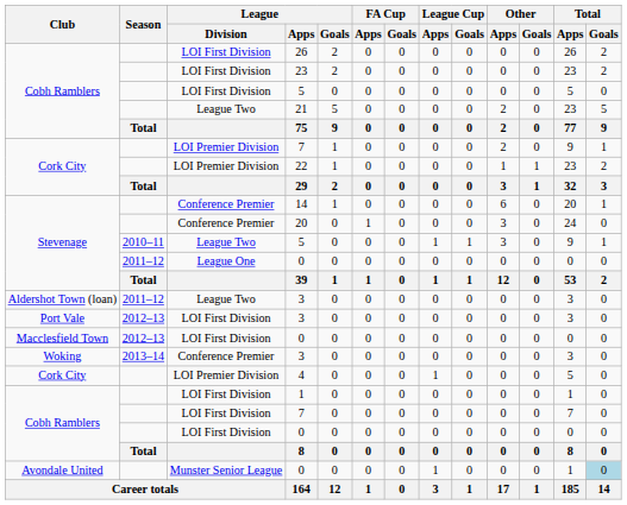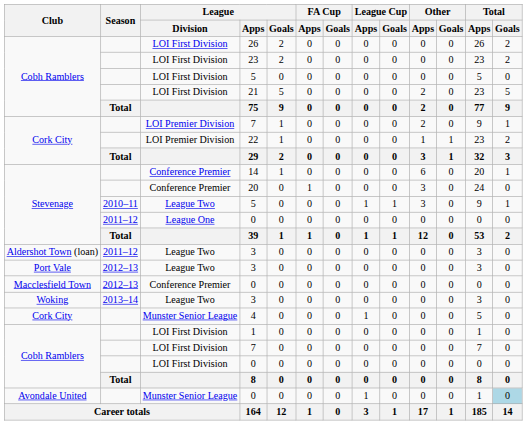 <table class="wikitable" style="text-align: center;">
 <tr>
 <th rowspan="2">Club</th>
 <th rowspan="2">Season</th>
 <th colspan="3">League</th>
 <th colspan="2">FA Cup</th>
 <th colspan="2">League Cup</th>
 <th colspan="2">Other</th>
 <th colspan="2">Total</th>
 </tr>
 <tr>
 <th>Division</th>
 <th>Apps</th>
 <th>Goals</th>
 <th>Apps</th>
 <th>Goals</th>
 <th>Apps</th>
 <th>Goals</th>
 <th>Apps</th>
 <th>Goals</th>
 <th>Apps</th>
 <th>Goals</th>
 </tr>
 <tr>
 <td rowspan="5" valign="center"><a href='#'>Cobh Ramblers</a></td>
 <td></td>
 <td><a href='#'>LOI First Division</a></td>
 <td>26</td>
 <td>2</td>
 <td>0</td>
 <td>0</td>
 <td>0</td>
 <td>0</td>
 <td>0</td>
 <td>0</td>
 <td>26</td>
 <td>2</td>
 </tr>
 <tr>
 <td></td>
 <td>LOI First Division</td>
 <td>23</td>
 <td>2</td>
 <td>0</td>
 <td>0</td>
 <td>0</td>
 <td>0</td>
 <td>0</td>
 <td>0</td>
 <td>23</td>
 <td>2</td>
 </tr>
 <tr>
 <td></td>
 <td>LOI First Division</td>
 <td>5</td>
 <td>0</td>
 <td>0</td>
 <td>0</td>
 <td>0</td>
 <td>0</td>
 <td>0</td>
 <td>0</td>
 <td>5</td>
 <td>0</td>
 </tr>
 <tr>
 <td></td>
-<td>League Two</td>
+<td>LOI First Division</td>
 <td>21</td>
 <td>5</td>
 <td>0</td>
 <td>0</td>
 <td>0</td>
 <td>0</td>
 <td>2</td>
 <td>0</td>
 <td>23</td>
 <td>5</td>
 </tr>
 <tr>
 <th>Total</th>
 <th></th>
 <th>75</th>
 <th>9</th>
 <th>0</th>
 <th>0</th>
 <th>0</th>
 <th>0</th>
 <th>2</th>
 <th>0</th>
 <th>77</th>
 <th>9</th>
 </tr>
 <tr>
 <td rowspan="3" valign="center"><a href='#'>Cork City</a></td>
 <td></td>
 <td><a href='#'>LOI Premier Division</a></td>
 <td>7</td>
 <td>1</td>
 <td>0</td>
 <td>0</td>
 <td>0</td>
 <td>0</td>
 <td>2</td>
 <td>0</td>
 <td>9</td>
 <td>1</td>
 </tr>
 <tr>
 <td></td>
 <td>LOI Premier Division</td>
 <td>22</td>
 <td>1</td>
 <td>0</td>
 <td>0</td>
 <td>0</td>
 <td>0</td>
 <td>1</td>
 <td>1</td>
 <td>23</td>
 <td>2</td>
 </tr>
 <tr>
 <th>Total</th>
 <th></th>
 <th>29</th>
 <th>2</th>
 <th>0</th>
 <th>0</th>
 <th>0</th>
 <th>0</th>
 <th>3</th>
 <th>1</th>
 <th>32</th>
 <th>3</th>
 </tr>
 <tr>
 <td rowspan="5" valign="center"><a href='#'>Stevenage</a></td>
 <td></td>
 <td><a href='#'>Conference Premier</a></td>
 <td>14</td>
 <td>1</td>
 <td>0</td>
 <td>0</td>
 <td>0</td>
 <td>0</td>
 <td>6</td>
 <td>0</td>
 <td>20</td>
 <td>1</td>
 </tr>
 <tr>
 <td></td>
 <td>Conference Premier</td>
 <td>20</td>
 <td>0</td>
 <td>1</td>
 <td>0</td>
 <td>0</td>
 <td>0</td>
 <td>3</td>
 <td>0</td>
 <td>24</td>
 <td>0</td>
 </tr>
 <tr>
 <td><a href='#'>2010–11</a></td>
 <td><a href='#'>League Two</a></td>
 <td>5</td>
 <td>0</td>
 <td>0</td>
 <td>0</td>
 <td>1</td>
 <td>1</td>
 <td>3</td>
 <td>0</td>
 <td>9</td>
 <td>1</td>
 </tr>
 <tr>
 <td><a href='#'>2011–12</a></td>
 <td><a href='#'>League One</a></td>
 <td>0</td>
 <td>0</td>
 <td>0</td>
 <td>0</td>
 <td>0</td>
 <td>0</td>
 <td>0</td>
 <td>0</td>
 <td>0</td>
 <td>0</td>
 </tr>
 <tr>
 <th>Total</th>
 <th></th>
 <th>39</th>
 <th>1</th>
 <th>1</th>
 <th>0</th>
 <th>1</th>
 <th>1</th>
 <th>12</th>
 <th>0</th>
 <th>53</th>
 <th>2</th>
 </tr>
 <tr>
 <td rowspan="1" valign="center"><a href='#'>Aldershot Town</a> (loan)</td>
 <td><a href='#'>2011–12</a></td>
 <td>League Two</td>
 <td>3</td>
 <td>0</td>
 <td>0</td>
 <td>0</td>
 <td>0</td>
 <td>0</td>
 <td>0</td>
 <td>0</td>
 <td>3</td>
 <td>0</td>
 </tr>
 <tr>
 <td rowspan="1" valign="center"><a href='#'>Port Vale</a></td>
 <td><a href='#'>2012–13</a></td>
-<td>LOI First Division</td>
+<td>League Two</td>
 <td>3</td>
 <td>0</td>
 <td>0</td>
 <td>0</td>
 <td>0</td>
 <td>0</td>
 <td>0</td>
 <td>0</td>
 <td>3</td>
 <td>0</td>
 </tr>
 <tr>
 <td rowspan="1" valign="center"><a href='#'>Macclesfield Town</a></td>
 <td><a href='#'>2012–13</a></td>
-<td>LOI First Division</td>
+<td>Conference Premier</td>
 <td>0</td>
 <td>0</td>
 <td>0</td>
 <td>0</td>
 <td>0</td>
 <td>0</td>
 <td>0</td>
 <td>0</td>
 <td>0</td>
 <td>0</td>
 </tr>
 <tr>
 <td rowspan="1" valign="center"><a href='#'>Woking</a></td>
 <td><a href='#'>2013–14</a></td>
-<td>Conference Premier</td>
+<td>League Two</td>
 <td>3</td>
 <td>0</td>
 <td>0</td>
 <td>0</td>
 <td>0</td>
 <td>0</td>
 <td>0</td>
 <td>0</td>
 <td>3</td>
 <td>0</td>
 </tr>
 <tr>
 <td rowspan="1" valign="center"><a href='#'>Cork City</a></td>
 <td></td>
-<td>LOI Premier Division</td>
+<td><a href='#'>Munster Senior League</a></td>
 <td>4</td>
 <td>0</td>
 <td>0</td>
 <td>0</td>
 <td>1</td>
 <td>0</td>
 <td>0</td>
 <td>0</td>
 <td>5</td>
 <td>0</td>
 </tr>
 <tr>
 <td rowspan="4" valign="center"><a href='#'>Cobh Ramblers</a></td>
 <td></td>
 <td>LOI First Division</td>
 <td>1</td>
 <td>0</td>
 <td>0</td>
 <td>0</td>
 <td>0</td>
 <td>0</td>
 <td>0</td>
 <td>0</td>
 <td>1</td>
 <td>0</td>
 </tr>
 <tr>
 <td></td>
 <td>LOI First Division</td>
 <td>7</td>
 <td>0</td>
 <td>0</td>
 <td>0</td>
 <td>0</td>
 <td>0</td>
 <td>0</td>
 <td>0</td>
 <td>7</td>
 <td>0</td>
 </tr>
 <tr>
 <td></td>
 <td>LOI First Division</td>
 <td>0</td>
 <td>0</td>
 <td>0</td>
 <td>0</td>
 <td>0</td>
 <td>0</td>
 <td>0</td>
 <td>0</td>
 <td>0</td>
 <td>0</td>
 </tr>
 <tr>
 <th>Total</th>
 <th></th>
 <th>8</th>
 <th>0</th>
 <th>0</th>
 <th>0</th>
 <th>0</th>
 <th>0</th>
 <th>0</th>
 <th>0</th>
 <th>8</th>
 <th>0</th>
 </tr>
 <tr>
 <td rowspan="1" valign="center"><a href='#'>Avondale United</a></td>
 <td></td>
 <td><a href='#'>Munster Senior League</a></td>
 <td>0</td>
 <td>0</td>
 <td>0</td>
 <td>0</td>
 <td>1</td>
 <td>0</td>
 <td>0</td>
 <td>0</td>
 <td>1</td>
 <td style="background: lightblue;">0</td>
 </tr>
 <tr>
 <th colspan="3">Career totals</th>
 <th>164</th>
 <th>12</th>
 <th>1</th>
 <th>0</th>
 <th>3</th>
 <th>1</th>
 <th>17</th>
 <th>1</th>
 <th>185</th>
 <th>14</th>
 </tr>
 </table>
